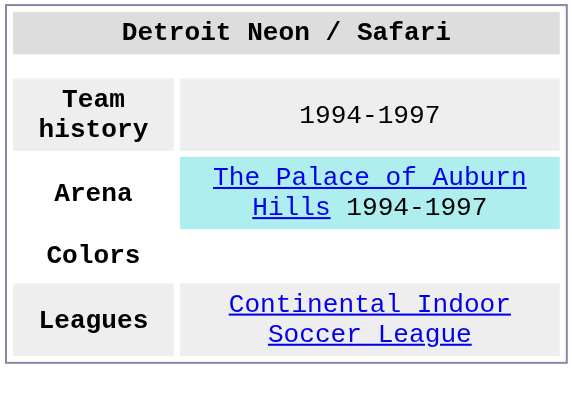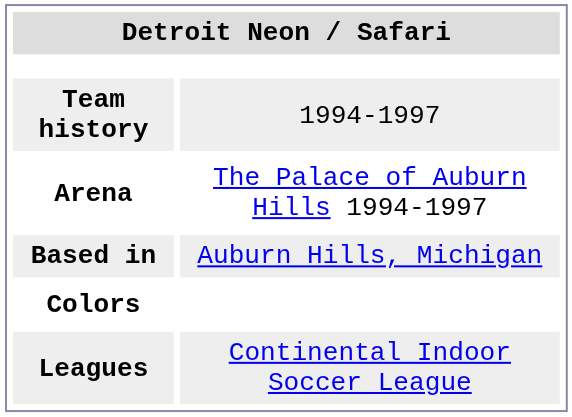 <table style="margin:5px; border:1px solid #8888AA;" align=right cellpadding=3 cellspacing=3 width=280>
 <tr align="center" bgcolor="#dddddd">
 <td colspan=2><strong>Detroit Neon / Safari</strong></td>
 </tr>
 <tr align="center">
 <td colspan=2></td>
 </tr>
 <tr align="center" bgcolor="#eeeeee">
 <td><strong>Team history</strong></td>
 <td>1994-1997</td>
 </tr>
 <tr align="center">
 <td><strong>Arena</strong></td>
-<td style="background: paleturquoise;"><a href='#'>The Palace of Auburn Hills</a>  1994-1997</td>
+<td><a href='#'>The Palace of Auburn Hills</a>  1994-1997</td>
+</tr>
+<tr align="center" bgcolor="#eeeeee">
+<td><strong>Based in</strong></td>
+<td><a href='#'>Auburn Hills, Michigan</a></td>
 </tr>
 <tr align="center">
 <td><strong>Colors</strong></td>
 <td></td>
 </tr>
 <tr align="center" bgcolor="#eeeeee">
 <td><strong>Leagues</strong></td>
 <td><a href='#'>Continental Indoor Soccer League</a></td>
 </tr>
 </table>
